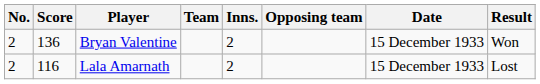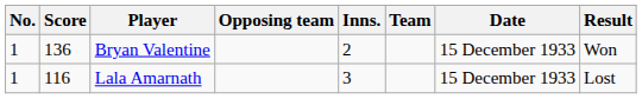 <table class="wikitable sortable" style="font-size:95%">
 <tr>
 <th>No.</th>
 <th>Score</th>
 <th>Player</th>
+<th>Opposing team</th>
+<th>Inns.</th>
 <th>Team</th>
-<th>Inns.</th>
-<th>Opposing team</th>
 <th>Date</th>
 <th>Result</th>
 </tr>
 <tr>
-<td>2</td>
+<td>1</td>
 <td>136</td>
 <td><a href='#'>Bryan Valentine</a></td>
 <td></td>
 <td>2</td>
 <td></td>
 <td>15 December 1933</td>
 <td>Won</td>
 </tr>
 <tr>
-<td>2</td>
+<td>1</td>
 <td>116</td>
 <td><a href='#'>Lala Amarnath</a></td>
 <td></td>
-<td>2</td>
+<td>3</td>
 <td></td>
 <td>15 December 1933</td>
 <td>Lost</td>
 </tr>
 </table>
